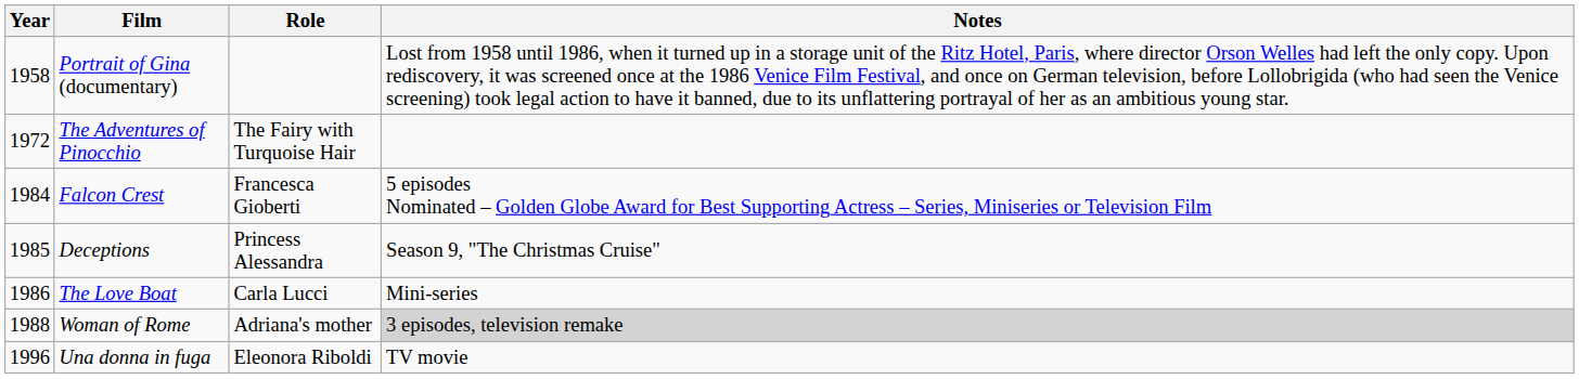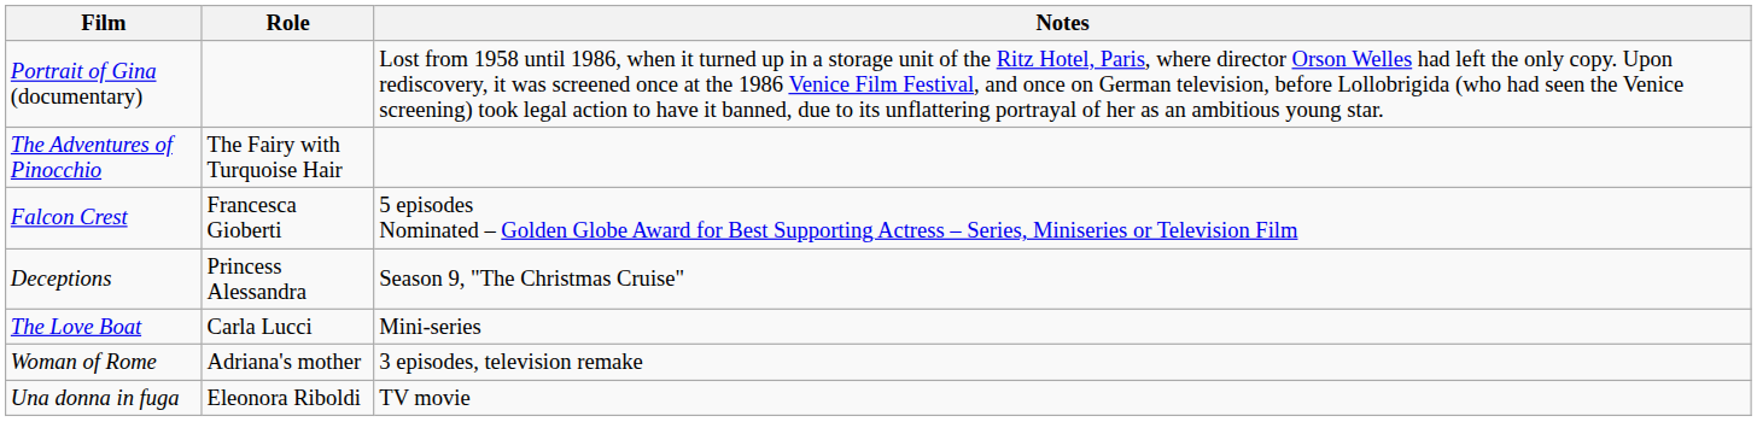 <table class="wikitable">
 <tr>
-<th>Year</th>
 <th>Film</th>
 <th>Role</th>
 <th>Notes</th>
 </tr>
 <tr>
-<td>1958</td>
 <td><em><a href='#'>Portrait of Gina</a></em> (documentary)</td>
 <td></td>
 <td>Lost from 1958 until 1986, when it turned up in a storage unit of the <a href='#'>Ritz Hotel, Paris</a>, where director <a href='#'>Orson Welles</a> had left the only copy. Upon rediscovery, it was screened once at the 1986 <a href='#'>Venice Film Festival</a>, and once on German television, before Lollobrigida (who had seen the Venice screening) took legal action to have it banned, due to its unflattering portrayal of her as an ambitious young star.</td>
 </tr>
 <tr>
-<td>1972</td>
 <td><em><a href='#'>The Adventures of Pinocchio</a></em></td>
 <td>The Fairy with Turquoise Hair</td>
 <td></td>
 </tr>
 <tr>
-<td>1984</td>
 <td><em><a href='#'>Falcon Crest</a></em></td>
 <td>Francesca Gioberti</td>
 <td>5 episodes<br>Nominated – <a href='#'>Golden Globe Award for Best Supporting Actress – Series, Miniseries or Television Film</a></td>
 </tr>
 <tr>
-<td>1985</td>
 <td><em>Deceptions</em></td>
 <td>Princess Alessandra</td>
 <td>Season 9, "The Christmas Cruise"</td>
 </tr>
 <tr>
-<td>1986</td>
 <td><em><a href='#'>The Love Boat</a></em></td>
 <td>Carla Lucci</td>
 <td>Mini-series</td>
 </tr>
 <tr>
-<td>1988</td>
 <td><em>Woman of Rome</em></td>
 <td>Adriana's mother</td>
-<td style="background: lightgrey;">3 episodes, television remake</td>
+<td>3 episodes, television remake</td>
 </tr>
 <tr>
-<td>1996</td>
 <td><em>Una donna in fuga</em></td>
 <td>Eleonora Riboldi</td>
 <td>TV movie</td>
 </tr>
 </table>
